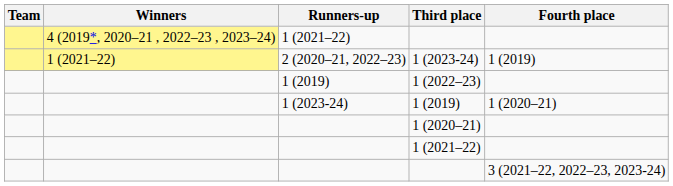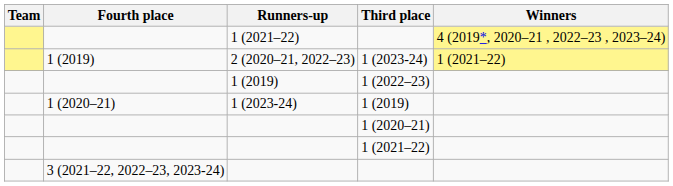 <table class="wikitable sortable">
 <tr>
 <th>Team</th>
-<th>Winners</th>
+<th>Fourth place</th>
 <th>Runners-up</th>
 <th>Third place</th>
-<th>Fourth place</th>
+<th>Winners</th>
 </tr>
 <tr>
 <td style=background:#FFF68F></td>
-<td style=background:#FFF68F>4 (2019<a href='#'>*</a>, 2020–21 , 2022–23 , 2023–24)</td>
+<td></td>
 <td>1 (2021–22)</td>
 <td></td>
-<td></td>
+<td style=background:#FFF68F>4 (2019<a href='#'>*</a>, 2020–21 , 2022–23 , 2023–24)</td>
 </tr>
 <tr>
 <td style=background:#FFF68F></td>
-<td style=background:#FFF68F>1 (2021–22)</td>
+<td>1 (2019)</td>
 <td>2 (2020–21, 2022–23)</td>
 <td>1 (2023-24)</td>
-<td>1 (2019)</td>
+<td style=background:#FFF68F>1 (2021–22)</td>
 </tr>
 <tr>
 <td></td>
 <td></td>
 <td>1 (2019)</td>
 <td>1 (2022–23)</td>
 <td></td>
 </tr>
 <tr>
 <td></td>
-<td></td>
+<td>1 (2020–21)</td>
 <td>1 (2023-24)</td>
 <td>1 (2019)</td>
-<td>1 (2020–21)</td>
+<td></td>
 </tr>
 <tr>
 <td></td>
 <td></td>
 <td></td>
 <td>1 (2020–21)</td>
 <td></td>
 </tr>
 <tr>
 <td></td>
 <td></td>
 <td></td>
 <td>1 (2021–22)</td>
 <td></td>
 </tr>
 <tr>
 <td></td>
+<td>3 (2021–22, 2022–23, 2023-24)</td>
 <td></td>
 <td></td>
 <td></td>
-<td>3 (2021–22, 2022–23, 2023-24)</td>
 </tr>
 </table>
